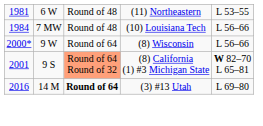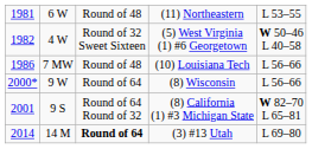 <table class=wikitable style="text-align:center">
 <tr>
 <td><a href='#'>1981</a></td>
 <td>6 W</td>
 <td>Round of 48</td>
 <td>(11) <a href='#'>Northeastern</a></td>
 <td>L 53–55</td>
 </tr>
 <tr>
-<td><a href='#'>1984</a></td>
+<td><a href='#'>1982</a></td>
+<td>4 W</td>
+<td>Round of 32<br>Sweet Sixteen</td>
+<td>(5) <a href='#'>West Virginia</a><br>(1) #6 <a href='#'>Georgetown</a></td>
+<td><strong>W</strong> 50–46<br>L 40–58</td>
+</tr>
+<tr>
+<td><a href='#'>1986</a></td>
 <td>7 MW</td>
 <td>Round of 48</td>
 <td>(10) <a href='#'>Louisiana Tech</a></td>
 <td>L 56–66</td>
 </tr>
 <tr>
 <td><a href='#'>2000*</a></td>
 <td>9 W</td>
 <td>Round of 64</td>
 <td>(8) <a href='#'>Wisconsin</a></td>
 <td>L 56–66</td>
 </tr>
 <tr>
 <td><a href='#'>2001</a></td>
 <td>9 S</td>
-<td style="background: lightsalmon;">Round of 64<br>Round of 32</td>
+<td>Round of 64<br>Round of 32</td>
 <td>(8) <a href='#'>California</a><br>(1) #3 <a href='#'>Michigan State</a></td>
 <td><strong>W</strong> 82–70<br>L 65–81</td>
 </tr>
 <tr>
-<td><a href='#'>2016</a></td>
+<td><a href='#'>2014</a></td>
 <td>14 M</td>
 <td><strong>Round of 64</strong></td>
 <td>(3) #13 <a href='#'>Utah</a></td>
 <td>L 69–80</td>
 </tr>
 </table>
